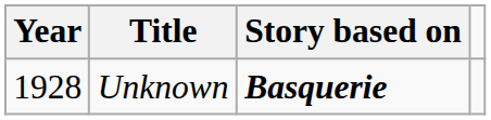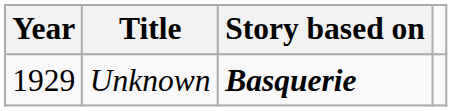 <table class="wikitable">
 <tr>
 <th>Year</th>
 <th>Title</th>
 <th>Story based on</th>
 </tr>
 <tr>
-<td>1928</td>
+<td>1929</td>
 <td><em>Unknown</em></td>
 <td><strong><em>Basquerie</em> </strong></td>
 <td></td>
 </tr>
 </table>
